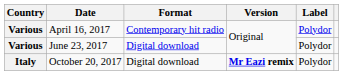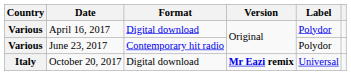 <table class="wikitable plainrowheaders">
 <tr>
 <th scope="col">Country</th>
 <th scope="col">Date</th>
 <th scope="col">Format</th>
 <th scope="col">Version</th>
 <th scope="col">Label</th>
 <th scope="col"></th>
 </tr>
 <tr>
 <th scope="row">Various</th>
 <td>April 16, 2017</td>
-<td><a href='#'>Contemporary hit radio</a></td>
+<td><a href='#'>Digital download</a></td>
 <td rowspan="2">Original</td>
 <td><a href='#'>Polydor</a></td>
 <td></td>
 </tr>
 <tr>
 <th scope="row">Various</th>
 <td>June 23, 2017</td>
-<td><a href='#'>Digital download</a></td>
+<td><a href='#'>Contemporary hit radio</a></td>
 <td>Polydor</td>
 <td></td>
 </tr>
 <tr>
 <th scope="row">Italy</th>
 <td>October 20, 2017</td>
 <td>Digital download</td>
 <td><strong><a href='#'>Mr Eazi</a> remix</strong></td>
-<td>Polydor</td>
+<td><a href='#'>Universal</a></td>
 <td></td>
 </tr>
 </table>
